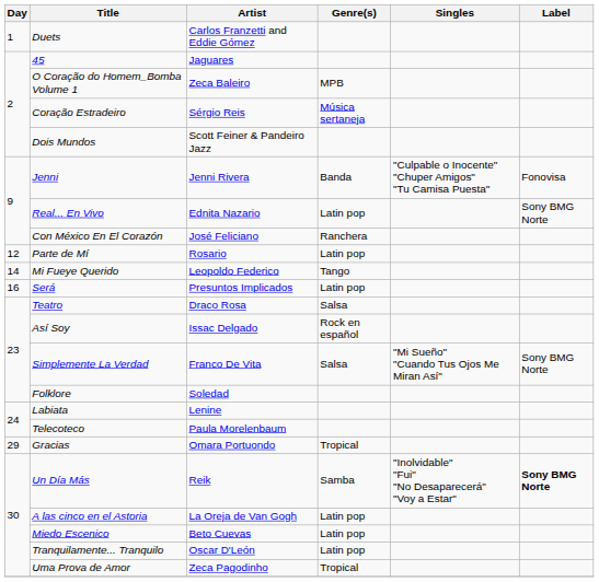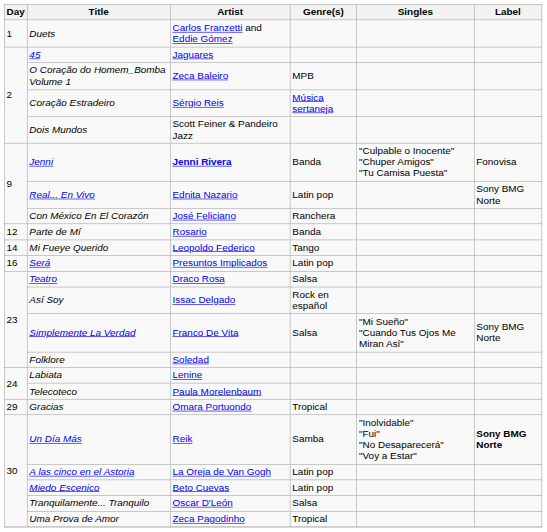 <table class="wikitable sortable" style="text-align: left;">
 <tr>
 <th>Day</th>
 <th>Title</th>
 <th>Artist</th>
 <th>Genre(s)</th>
 <th>Singles</th>
 <th>Label</th>
 </tr>
 <tr>
 <td>1</td>
 <td><em>Duets</em></td>
 <td><a href='#'>Carlos Franzetti</a> and <a href='#'>Eddie Gómez</a></td>
 <td></td>
 <td></td>
 <td></td>
 </tr>
 <tr>
 <td rowspan="4">2</td>
 <td><em><a href='#'>45</a></em></td>
 <td><a href='#'>Jaguares</a></td>
 <td></td>
 <td></td>
 <td></td>
 </tr>
 <tr>
 <td><em>O Coração do Homem_Bomba Volume 1</em></td>
 <td><a href='#'>Zeca Baleiro</a></td>
 <td>MPB</td>
 <td></td>
 <td></td>
 </tr>
 <tr>
 <td><em>Coração Estradeiro</em></td>
 <td><a href='#'>Sérgio Reis</a></td>
 <td><a href='#'>Música sertaneja</a></td>
 <td></td>
 <td></td>
 </tr>
 <tr>
 <td><em>Dois Mundos</em></td>
 <td>Scott Feiner & Pandeiro Jazz</td>
 <td></td>
 <td></td>
 <td></td>
 </tr>
 <tr>
 <td rowspan="3">9</td>
 <td><em><a href='#'>Jenni</a></em></td>
-<td><a href='#'>Jenni Rivera</a></td>
+<td><strong><a href='#'>Jenni Rivera</a></strong></td>
 <td>Banda</td>
 <td>"Culpable o Inocente"<br>"Chuper Amigos"<br>"Tu Camisa Puesta"</td>
 <td>Fonovisa</td>
 </tr>
 <tr>
 <td><em><a href='#'>Real... En Vivo</a></em></td>
 <td><a href='#'>Ednita Nazario</a></td>
 <td>Latin pop</td>
 <td></td>
 <td>Sony BMG Norte</td>
 </tr>
 <tr>
 <td><em>Con México En El Corazón</em></td>
 <td><a href='#'>José Feliciano</a></td>
 <td>Ranchera</td>
 <td></td>
 <td></td>
 </tr>
 <tr>
 <td>12</td>
 <td><em>Parte de Mí</em></td>
 <td><a href='#'>Rosario</a></td>
-<td>Latin pop</td>
+<td>Banda</td>
 <td></td>
 <td></td>
 </tr>
 <tr>
 <td>14</td>
 <td><em>Mi Fueye Querido</em></td>
 <td><a href='#'>Leopoldo Federico</a></td>
 <td>Tango</td>
 <td></td>
 <td></td>
 </tr>
 <tr>
 <td>16</td>
 <td><em><a href='#'>Será</a></em></td>
 <td><a href='#'>Presuntos Implicados</a></td>
 <td>Latin pop</td>
 <td></td>
 <td></td>
 </tr>
 <tr>
 <td rowspan="4">23</td>
 <td><em><a href='#'>Teatro</a></em></td>
 <td><a href='#'>Draco Rosa</a></td>
 <td>Salsa</td>
 <td></td>
 <td></td>
 </tr>
 <tr>
 <td><em> Así Soy</em></td>
 <td><a href='#'>Issac Delgado</a></td>
 <td>Rock en español</td>
 <td></td>
 <td></td>
 </tr>
 <tr>
 <td><em><a href='#'>Simplemente La Verdad</a></em></td>
 <td><a href='#'>Franco De Vita</a></td>
 <td>Salsa</td>
 <td>"Mi Sueño"<br>"Cuando Tus Ojos Me Miran Así"</td>
 <td>Sony BMG Norte</td>
 </tr>
 <tr>
 <td><em>Folklore</em></td>
 <td><a href='#'>Soledad</a></td>
 <td></td>
 <td></td>
 <td></td>
 </tr>
 <tr>
 <td rowspan="2">24</td>
 <td><em>Labiata</em></td>
 <td><a href='#'>Lenine</a></td>
 <td></td>
 <td></td>
 <td></td>
 </tr>
 <tr>
 <td><em>Telecoteco </em></td>
 <td><a href='#'>Paula Morelenbaum</a></td>
 <td></td>
 <td></td>
 <td></td>
 </tr>
 <tr>
 <td>29</td>
 <td><em>Gracias</em></td>
 <td><a href='#'>Omara Portuondo</a></td>
 <td>Tropical</td>
 <td></td>
 <td></td>
 </tr>
 <tr>
 <td rowspan="5">30</td>
 <td><em><a href='#'>Un Día Más</a></em></td>
 <td><a href='#'>Reik</a></td>
 <td>Samba</td>
 <td>"Inolvidable"<br>"Fui"<br>"No Desaparecerá"<br>"Voy a Estar"</td>
 <td><strong>Sony BMG Norte</strong></td>
 </tr>
 <tr>
 <td><em><a href='#'>A las cinco en el Astoria</a></em></td>
 <td><a href='#'>La Oreja de Van Gogh</a></td>
 <td>Latin pop</td>
 <td></td>
 <td></td>
 </tr>
 <tr>
 <td><em><a href='#'>Miedo Escenico</a></em></td>
 <td><a href='#'>Beto Cuevas</a></td>
 <td>Latin pop</td>
 <td></td>
 <td></td>
 </tr>
 <tr>
 <td><em>Tranquilamente... Tranquilo</em></td>
 <td><a href='#'>Oscar D'León</a></td>
-<td>Latin pop</td>
+<td>Salsa</td>
 <td></td>
 <td></td>
 </tr>
 <tr>
 <td><em>Uma Prova de Amor</em></td>
 <td><a href='#'>Zeca Pagodinho</a></td>
 <td>Tropical</td>
 <td></td>
 <td></td>
 </tr>
 <tr>
 </tr>
 </table>
